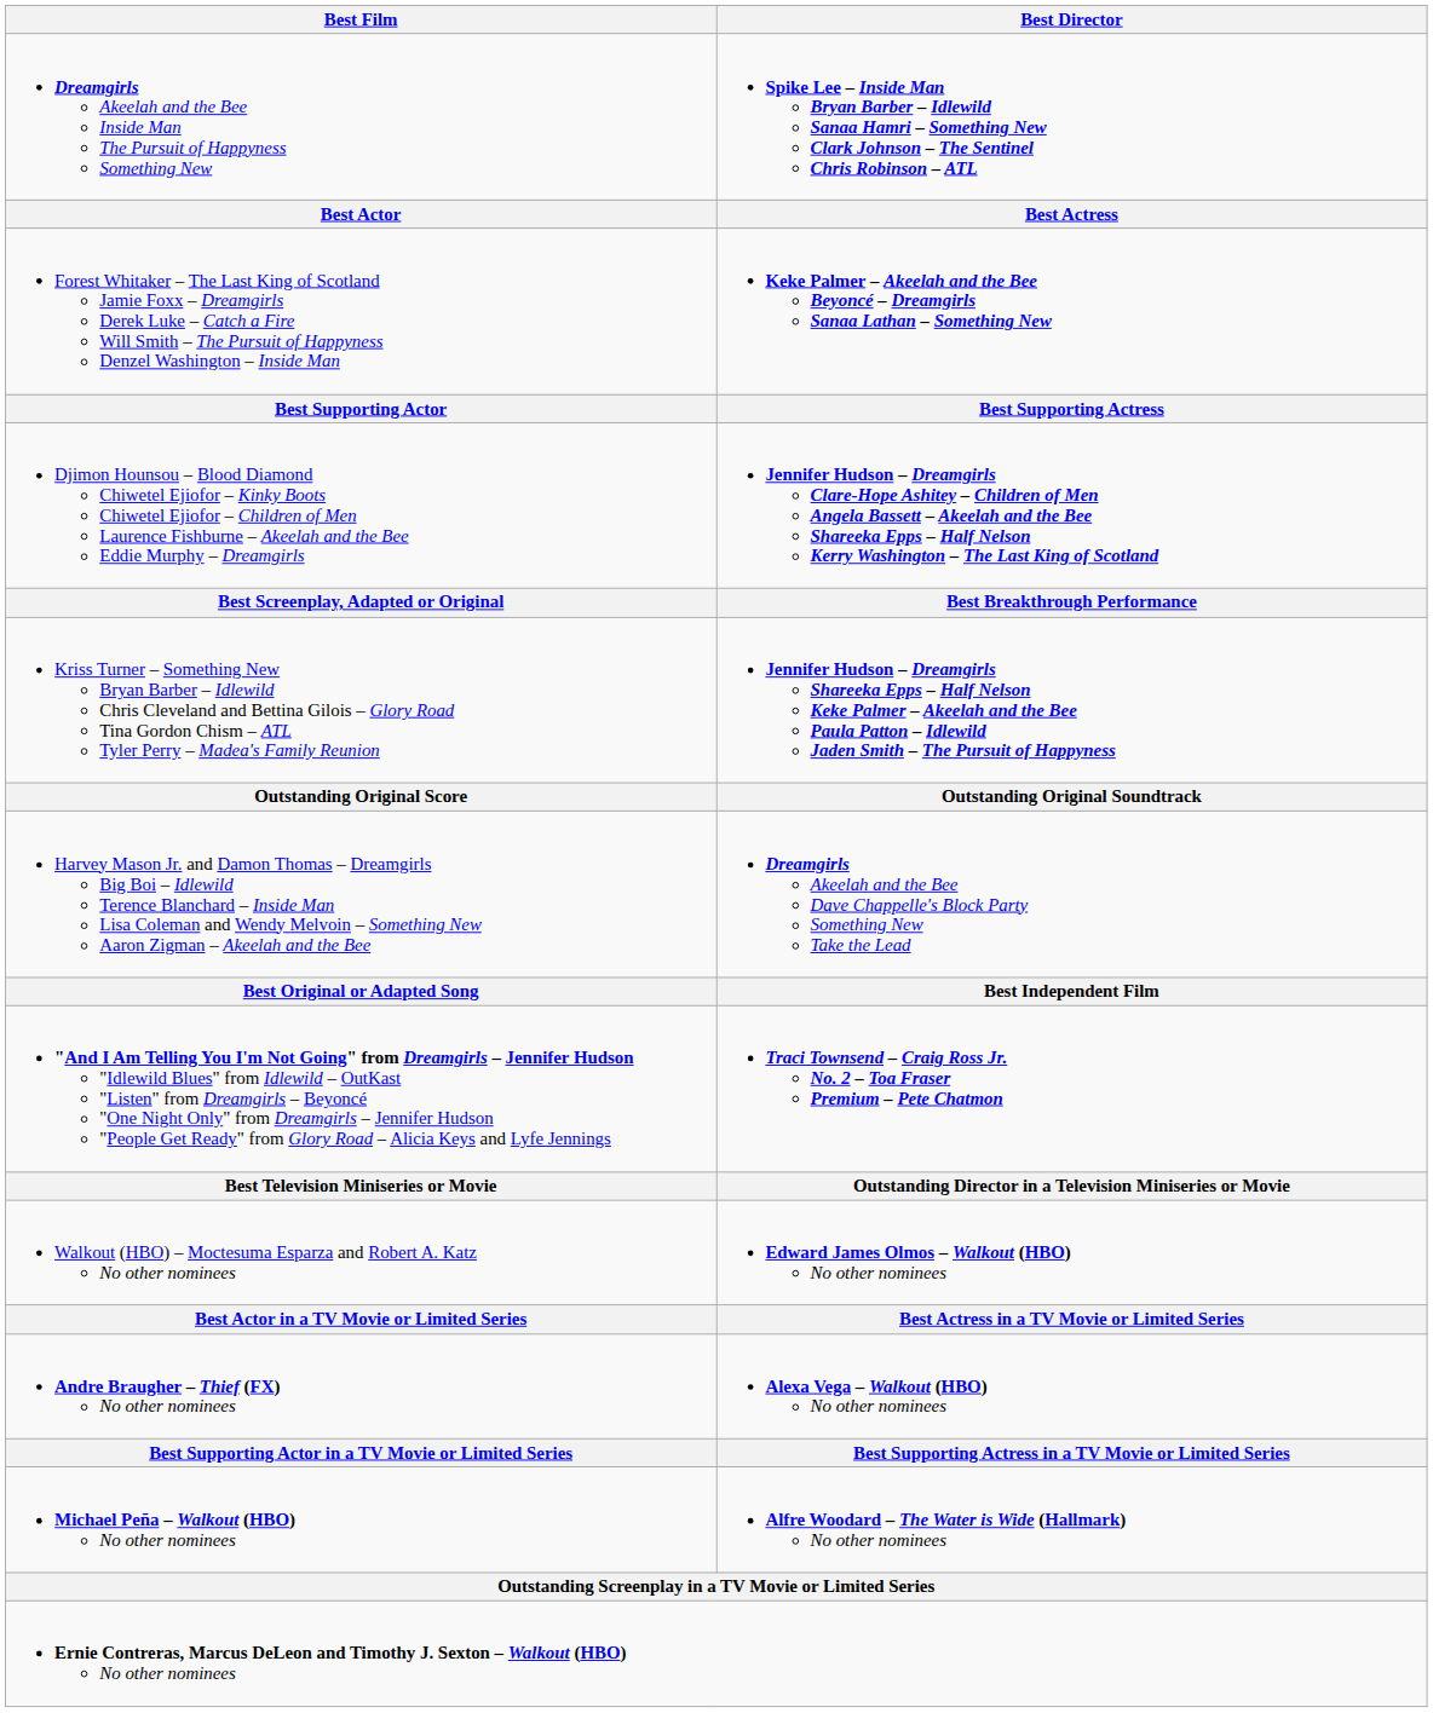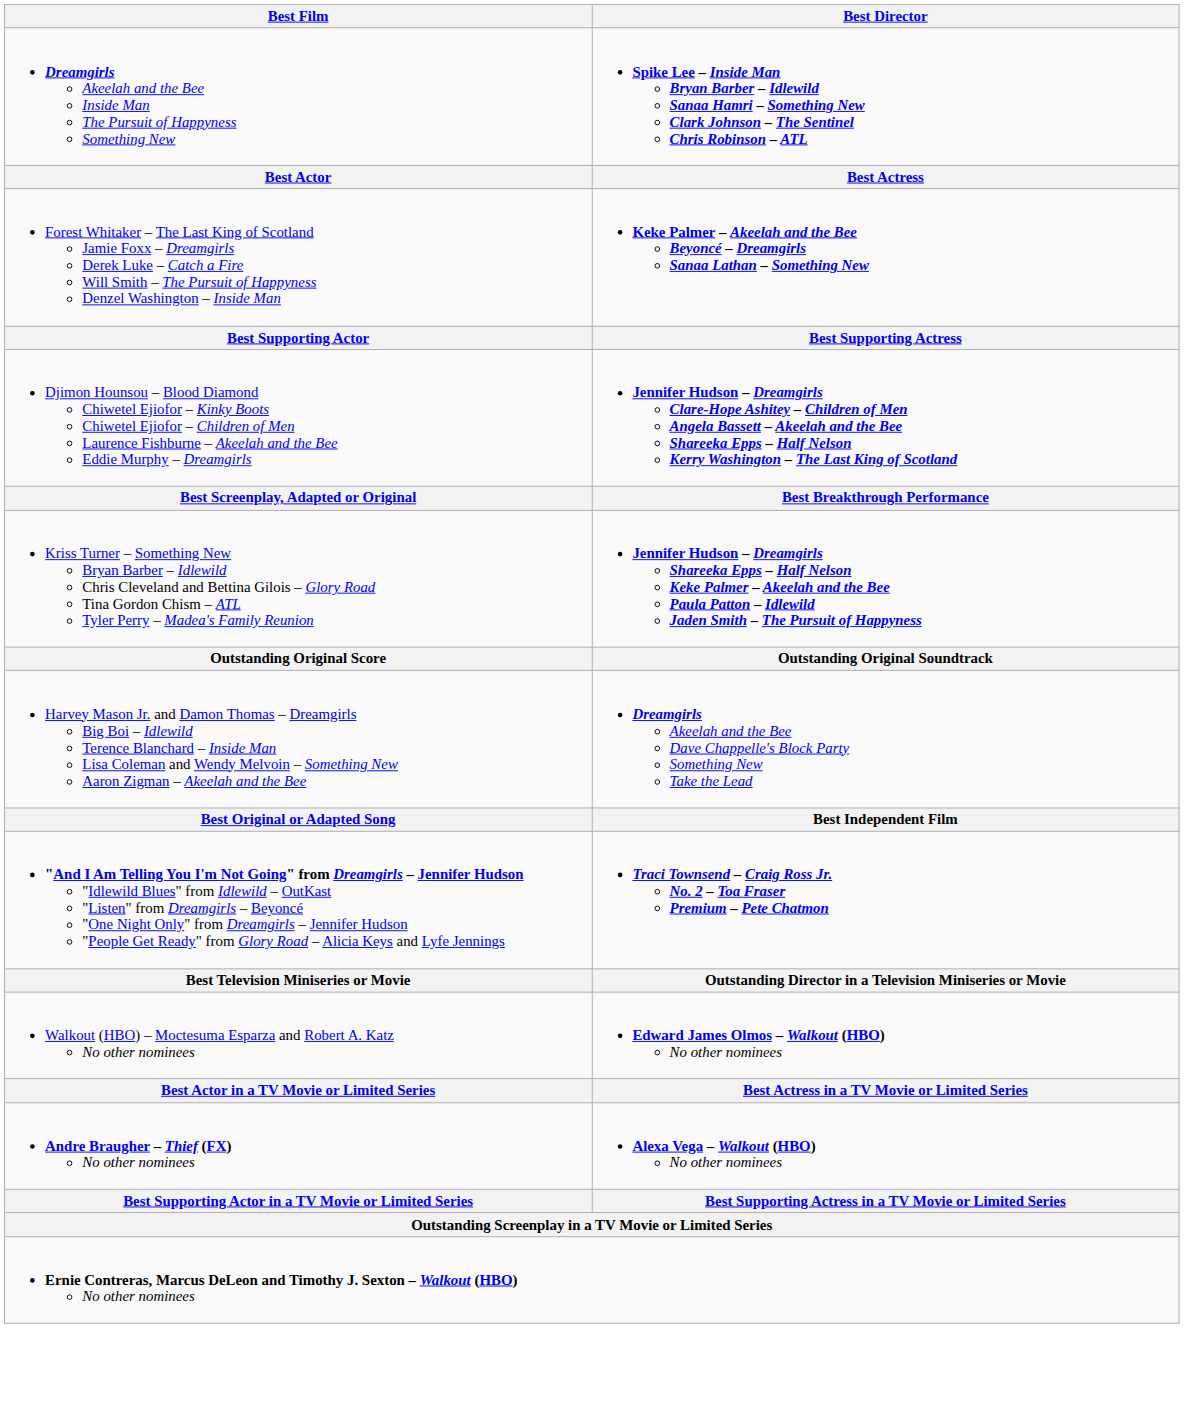 <table class=wikitable width="100%">
 <tr>
 <th width="50%"><a href='#'>Best Film</a></th>
 <th width="50%"><a href='#'>Best Director</a></th>
 </tr>
 <tr>
 <td valign="top"><br><ul><li><strong><em><a href='#'>Dreamgirls</a></em></strong><ul><li><em><a href='#'>Akeelah and the Bee</a></em></li><li><em><a href='#'>Inside Man</a></em></li><li><em><a href='#'>The Pursuit of Happyness</a></em></li><li><em><a href='#'>Something New</a></em></li></ul></li></ul></td>
 <td valign="top"><br><ul><li><strong><a href='#'>Spike Lee</a> – <em><a href='#'>Inside Man</a><strong><em><ul><li><a href='#'>Bryan Barber</a> – </em><a href='#'>Idlewild</a><em></li><li><a href='#'>Sanaa Hamri</a> – </em><a href='#'>Something New</a><em></li><li><a href='#'>Clark Johnson</a> – </em><a href='#'>The Sentinel</a><em></li><li><a href='#'>Chris Robinson</a> – </em><a href='#'>ATL</a><em></li></ul></li></ul></td>
 </tr>
 <tr>
 <th width="50%"><a href='#'>Best Actor</a></th>
 <th width="50%"><a href='#'>Best Actress</a></th>
 </tr>
 <tr>
 <td valign="top"><br><ul><li></strong><a href='#'>Forest Whitaker</a> – </em><a href='#'>The Last King of Scotland</a></em></strong><ul><li><a href='#'>Jamie Foxx</a> – <em><a href='#'>Dreamgirls</a></em></li><li><a href='#'>Derek Luke</a> – <em><a href='#'>Catch a Fire</a></em></li><li><a href='#'>Will Smith</a> – <em><a href='#'>The Pursuit of Happyness</a></em></li><li><a href='#'>Denzel Washington</a> – <em><a href='#'>Inside Man</a></em></li></ul></li></ul></td>
 <td valign="top"><br><ul><li><strong><a href='#'>Keke Palmer</a> – <em><a href='#'>Akeelah and the Bee</a><strong><em><ul><li><a href='#'>Beyoncé</a> – </em><a href='#'>Dreamgirls</a><em></li><li><a href='#'>Sanaa Lathan</a> – </em><a href='#'>Something New</a><em></li></ul></li></ul></td>
 </tr>
 <tr>
 <th width="50%"><a href='#'>Best Supporting Actor</a></th>
 <th width="50%"><a href='#'>Best Supporting Actress</a></th>
 </tr>
 <tr>
 <td valign="top"><br><ul><li></strong><a href='#'>Djimon Hounsou</a> – </em><a href='#'>Blood Diamond</a></em></strong><ul><li><a href='#'>Chiwetel Ejiofor</a> – <em><a href='#'>Kinky Boots</a></em></li><li><a href='#'>Chiwetel Ejiofor</a> – <em><a href='#'>Children of Men</a></em></li><li><a href='#'>Laurence Fishburne</a> – <em><a href='#'>Akeelah and the Bee</a></em></li><li><a href='#'>Eddie Murphy</a> – <em><a href='#'>Dreamgirls</a></em></li></ul></li></ul></td>
 <td valign="top"><br><ul><li><strong><a href='#'>Jennifer Hudson</a> – <em><a href='#'>Dreamgirls</a><strong><em><ul><li><a href='#'>Clare-Hope Ashitey</a> – </em><a href='#'>Children of Men</a><em></li><li><a href='#'>Angela Bassett</a> – </em><a href='#'>Akeelah and the Bee</a><em></li><li><a href='#'>Shareeka Epps</a> – </em><a href='#'>Half Nelson</a><em></li><li><a href='#'>Kerry Washington</a> – </em><a href='#'>The Last King of Scotland</a><em></li></ul></li></ul></td>
 </tr>
 <tr>
 <th width="50%"><a href='#'>Best Screenplay, Adapted or Original</a></th>
 <th width="50%"><a href='#'>Best Breakthrough Performance</a></th>
 </tr>
 <tr>
 <td valign="top"><br><ul><li></strong><a href='#'>Kriss Turner</a> – </em><a href='#'>Something New</a></em></strong><ul><li><a href='#'>Bryan Barber</a> – <em><a href='#'>Idlewild</a></em></li><li>Chris Cleveland and Bettina Gilois – <em><a href='#'>Glory Road</a></em></li><li>Tina Gordon Chism – <em><a href='#'>ATL</a></em></li><li><a href='#'>Tyler Perry</a> – <em><a href='#'>Madea's Family Reunion</a></em></li></ul></li></ul></td>
 <td valign="top"><br><ul><li><strong><a href='#'>Jennifer Hudson</a> – <em><a href='#'>Dreamgirls</a><strong><em><ul><li><a href='#'>Shareeka Epps</a> – </em><a href='#'>Half Nelson</a><em></li><li><a href='#'>Keke Palmer</a> – </em><a href='#'>Akeelah and the Bee</a><em></li><li><a href='#'>Paula Patton</a> – </em><a href='#'>Idlewild</a><em></li><li><a href='#'>Jaden Smith</a> – </em><a href='#'>The Pursuit of Happyness</a><em></li></ul></li></ul></td>
 </tr>
 <tr>
 <th width="50%">Outstanding Original Score</th>
 <th width="50%">Outstanding Original Soundtrack</th>
 </tr>
 <tr>
 <td valign="top"><br><ul><li></strong><a href='#'>Harvey Mason Jr.</a> and <a href='#'>Damon Thomas</a> – </em><a href='#'>Dreamgirls</a></em></strong><ul><li><a href='#'>Big Boi</a> – <em><a href='#'>Idlewild</a></em></li><li><a href='#'>Terence Blanchard</a> – <em><a href='#'>Inside Man</a></em></li><li><a href='#'>Lisa Coleman</a> and <a href='#'>Wendy Melvoin</a> – <em><a href='#'>Something New</a></em></li><li><a href='#'>Aaron Zigman</a> – <em><a href='#'>Akeelah and the Bee</a></em></li></ul></li></ul></td>
 <td valign="top"><br><ul><li><strong><em><a href='#'>Dreamgirls</a></em></strong><ul><li><em><a href='#'>Akeelah and the Bee</a></em></li><li><em><a href='#'>Dave Chappelle's Block Party</a></em></li><li><em><a href='#'>Something New</a></em></li><li><em><a href='#'>Take the Lead</a></em></li></ul></li></ul></td>
 </tr>
 <tr>
 <th width="50%"><a href='#'>Best Original or Adapted Song</a></th>
 <th width="50%">Best Independent Film</th>
 </tr>
 <tr>
 <td valign="top"><br><ul><li><strong>"<a href='#'>And I Am Telling You I'm Not Going</a>" from <em><a href='#'>Dreamgirls</a></em> – <a href='#'>Jennifer Hudson</a></strong><ul><li>"<a href='#'>Idlewild Blues</a>" from <em><a href='#'>Idlewild</a></em> – <a href='#'>OutKast</a></li><li>"<a href='#'>Listen</a>" from <em><a href='#'>Dreamgirls</a></em> – <a href='#'>Beyoncé</a></li><li>"<a href='#'>One Night Only</a>" from <em><a href='#'>Dreamgirls</a></em> – <a href='#'>Jennifer Hudson</a></li><li>"<a href='#'>People Get Ready</a>" from <em><a href='#'>Glory Road</a></em> – <a href='#'>Alicia Keys</a> and <a href='#'>Lyfe Jennings</a></li></ul></li></ul></td>
 <td valign="top"><br><ul><li><strong><em><a href='#'>Traci Townsend</a><em> – <a href='#'>Craig Ross Jr.</a><strong><ul><li></em><a href='#'>No. 2</a><em> – <a href='#'>Toa Fraser</a></li><li></em><a href='#'>Premium</a><em> – <a href='#'>Pete Chatmon</a></li></ul></li></ul></td>
 </tr>
 <tr>
 <th width="50%">Best Television Miniseries or Movie</th>
 <th width="50%">Outstanding Director in a Television Miniseries or Movie</th>
 </tr>
 <tr>
 <td valign="top"><br><ul><li></em></strong><a href='#'>Walkout</a></em> (<a href='#'>HBO</a>) – <a href='#'>Moctesuma Esparza</a> and <a href='#'>Robert A. Katz</a></strong><ul><li><em>No other nominees</em></li></ul></li></ul></td>
 <td valign="top"><br><ul><li><strong><a href='#'>Edward James Olmos</a> – <em><a href='#'>Walkout</a></em> (<a href='#'>HBO</a>)</strong><ul><li><em>No other nominees</em></li></ul></li></ul></td>
 </tr>
 <tr>
 <th width="50%"><a href='#'>Best Actor in a TV Movie or Limited Series</a></th>
 <th width="50%"><a href='#'>Best Actress in a TV Movie or Limited Series</a></th>
 </tr>
 <tr>
 <td valign="top"><br><ul><li><strong><a href='#'>Andre Braugher</a> – <em><a href='#'>Thief</a></em> (<a href='#'>FX</a>)</strong><ul><li><em>No other nominees</em></li></ul></li></ul></td>
 <td valign="top"><br><ul><li><strong><a href='#'>Alexa Vega</a> – <em><a href='#'>Walkout</a></em> (<a href='#'>HBO</a>)</strong><ul><li><em>No other nominees</em></li></ul></li></ul></td>
 </tr>
 <tr>
 <th width="50%"><a href='#'>Best Supporting Actor in a TV Movie or Limited Series</a></th>
 <th width="50%"><a href='#'>Best Supporting Actress in a TV Movie or Limited Series</a></th>
 </tr>
 <tr>
-<td valign="top"><br><ul><li><strong><a href='#'>Michael Peña</a> – <em><a href='#'>Walkout</a></em> (<a href='#'>HBO</a>)</strong><ul><li><em>No other nominees</em></li></ul></li></ul></td>
-<td valign="top"><br><ul><li><strong><a href='#'>Alfre Woodard</a> – <em><a href='#'>The Water is Wide</a></em> (<a href='#'>Hallmark</a>)</strong><ul><li><em>No other nominees</em></li></ul></li></ul></td>
-</tr>
-<tr>
 <th width="100%" colspan="2">Outstanding Screenplay in a TV Movie or Limited Series</th>
 </tr>
 <tr>
 <td colspan="2" valign="top"><br><ul><li><strong>Ernie Contreras, Marcus DeLeon and Timothy J. Sexton – <em><a href='#'>Walkout</a></em> (<a href='#'>HBO</a>)</strong><ul><li><em>No other nominees</em></li></ul></li></ul></td>
 </tr>
 </table>
